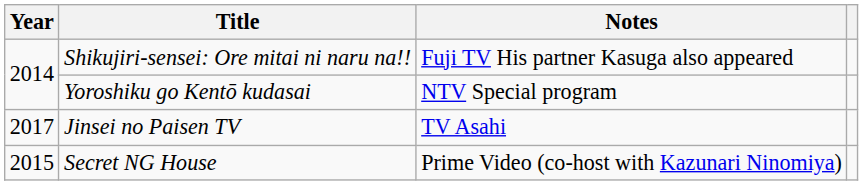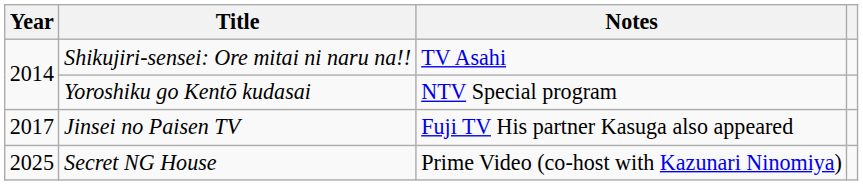 <table class="wikitable">
 <tr>
 <th>Year</th>
 <th>Title</th>
 <th>Notes</th>
 <th></th>
 </tr>
 <tr>
 <td rowspan="2">2014</td>
 <td><em>Shikujiri-sensei: Ore mitai ni naru na!!</em></td>
-<td><a href='#'>Fuji TV</a> His partner Kasuga also appeared</td>
+<td><a href='#'>TV Asahi</a></td>
 <td></td>
 </tr>
 <tr>
 <td><em>Yoroshiku go Kentō kudasai</em></td>
 <td><a href='#'>NTV</a> Special program</td>
 <td></td>
 </tr>
 <tr>
 <td>2017</td>
 <td><em>Jinsei no Paisen TV</em></td>
-<td><a href='#'>TV Asahi</a></td>
+<td><a href='#'>Fuji TV</a> His partner Kasuga also appeared</td>
 <td></td>
 </tr>
 <tr>
-<td>2015</td>
+<td>2025</td>
 <td><em>Secret NG House</em></td>
 <td>Prime Video (co-host with <a href='#'>Kazunari Ninomiya</a>)</td>
 <td></td>
 </tr>
 </table>
